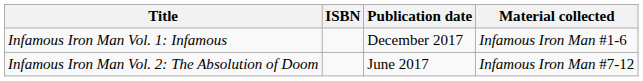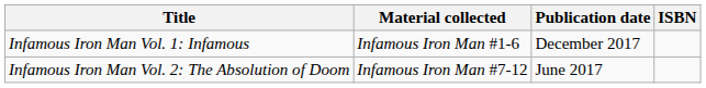 <table class="wikitable">
 <tr>
 <th>Title</th>
+<th>Material collected</th>
+<th>Publication date</th>
 <th>ISBN</th>
-<th>Publication date</th>
-<th>Material collected</th>
 </tr>
 <tr>
 <td><em>Infamous Iron Man Vol. 1: Infamous</em></td>
+<td><em>Infamous Iron Man</em> #1-6</td>
+<td>December 2017</td>
 <td></td>
-<td>December 2017</td>
-<td><em>Infamous Iron Man</em> #1-6</td>
 </tr>
 <tr>
 <td><em>Infamous Iron Man Vol. 2: The Absolution of Doom</em></td>
+<td><em>Infamous Iron Man</em> #7-12</td>
+<td>June 2017</td>
 <td></td>
-<td>June 2017</td>
-<td><em>Infamous Iron Man</em> #7-12</td>
 </tr>
 </table>
